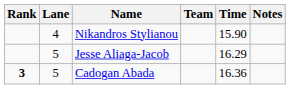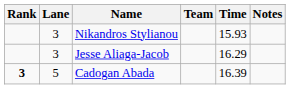 <table class="wikitable sortable" style="text-align:center">
 <tr>
 <th>Rank</th>
 <th>Lane</th>
 <th>Name</th>
 <th>Team</th>
 <th>Time</th>
 <th>Notes</th>
 </tr>
 <tr>
 <td></td>
-<td>4</td>
+<td>3</td>
 <td align="left"><a href='#'>Nikandros Stylianou</a></td>
 <td align=left></td>
-<td>15.90</td>
+<td>15.93</td>
 <td></td>
 </tr>
 <tr>
 <td></td>
-<td>5</td>
+<td>3</td>
 <td align="left"><a href='#'>Jesse Aliaga-Jacob</a></td>
 <td align=left></td>
 <td>16.29</td>
 <td></td>
 </tr>
 <tr>
 <td><strong>3</strong></td>
 <td>5</td>
 <td align="left"><a href='#'>Cadogan Abada</a></td>
 <td align=left></td>
-<td>16.36</td>
+<td>16.39</td>
 <td></td>
 </tr>
 </table>
